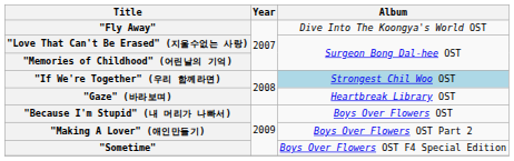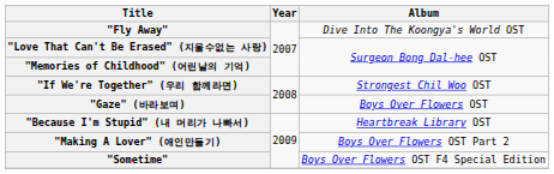 <table class="wikitable plainrowheaders" style="text-align:center;">
 <tr>
 <th>Title</th>
 <th>Year</th>
 <th>Album</th>
 </tr>
 <tr>
 <th scope="row">"Fly Away"</th>
 <td rowspan="3">2007</td>
 <td><em>Dive Into The Koongya's World</em> OST</td>
 </tr>
 <tr>
 <th scope="row">"Love That Can't Be Erased" (지울수없는 사랑)</th>
 <td rowspan="2"><em><a href='#'>Surgeon Bong Dal-hee</a></em> OST</td>
 </tr>
 <tr>
 <th scope="row">"Memories of Childhood" (어린날의 기억)</th>
 </tr>
 <tr>
 <th scope="row">"If We're Together" (우리 함께라면)</th>
 <td rowspan="2">2008</td>
-<td style="background: lightblue;"><em><a href='#'>Strongest Chil Woo</a></em> OST</td>
+<td><em><a href='#'>Strongest Chil Woo</a></em> OST</td>
 </tr>
 <tr>
 <th scope="row">"Gaze" (바라보며)</th>
-<td><em><a href='#'>Heartbreak Library</a></em> OST</td>
+<td><em><a href='#'>Boys Over Flowers</a></em> OST</td>
 </tr>
 <tr>
 <th scope="row">"Because I'm Stupid" (내 머리가 나빠서)</th>
 <td rowspan="3">2009</td>
-<td><em><a href='#'>Boys Over Flowers</a></em> OST</td>
+<td><em><a href='#'>Heartbreak Library</a></em> OST</td>
 </tr>
 <tr>
 <th scope="row">"Making A Lover" (애인만들기)</th>
 <td><em><a href='#'>Boys Over Flowers</a></em> OST Part 2</td>
 </tr>
 <tr>
 <th scope="row">"Sometime"</th>
 <td><em><a href='#'>Boys Over Flowers</a></em> OST F4 Special Edition</td>
 </tr>
 <tr>
 </tr>
 </table>
